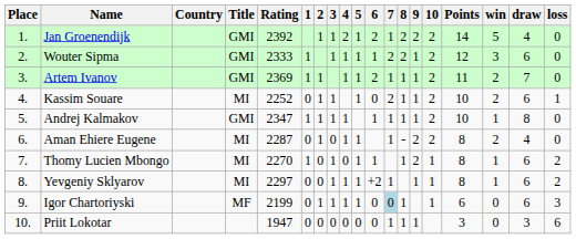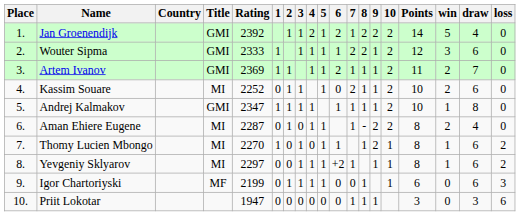 <table class=wikitable style="text-align: center;">
 <tr>
 <th>Place</th>
 <th>Name</th>
 <th>Country</th>
 <th>Title</th>
 <th>Rating</th>
 <th>1</th>
 <th>2</th>
 <th>3</th>
 <th>4</th>
 <th>5</th>
 <th>6</th>
 <th>7</th>
 <th>8</th>
 <th>9</th>
 <th>10</th>
 <th>Points</th>
 <th>win</th>
 <th>draw</th>
 <th>loss</th>
 </tr>
 <tr style="background:#ccffcc;">
 <td>1.</td>
 <td align="left"><a href='#'>Jan Groenendijk</a></td>
 <td align="left"></td>
 <td>GMI</td>
 <td>2392</td>
 <td></td>
 <td>1</td>
 <td>1</td>
 <td>2</td>
 <td>1</td>
 <td>2</td>
 <td>1</td>
 <td>2</td>
 <td>2</td>
 <td>2</td>
 <td>14</td>
 <td>5</td>
 <td>4</td>
 <td>0</td>
 </tr>
 <tr style="background:#ccffcc;">
 <td>2.</td>
 <td align="left">Wouter Sipma</td>
 <td align="left"></td>
 <td>GMI</td>
 <td>2333</td>
 <td>1</td>
 <td></td>
 <td>1</td>
 <td>1</td>
 <td>1</td>
 <td>1</td>
 <td>2</td>
 <td>2</td>
 <td>1</td>
 <td>2</td>
 <td>12</td>
 <td>3</td>
 <td>6</td>
 <td>0</td>
 </tr>
 <tr style="background:#ccffcc;">
 <td>3.</td>
 <td align="left"><a href='#'>Artem Ivanov</a></td>
 <td align="left"></td>
 <td>GMI</td>
 <td>2369</td>
 <td>1</td>
 <td>1</td>
 <td></td>
 <td>1</td>
 <td>1</td>
 <td>2</td>
 <td>1</td>
 <td>1</td>
 <td>1</td>
 <td>2</td>
 <td>11</td>
 <td>2</td>
 <td>7</td>
 <td>0</td>
 </tr>
 <tr>
 <td>4.</td>
 <td align="left">Kassim Souare</td>
 <td align="left"></td>
 <td>MI</td>
 <td>2252</td>
 <td>0</td>
 <td>1</td>
 <td>1</td>
 <td></td>
 <td>1</td>
 <td>0</td>
 <td>2</td>
 <td>1</td>
 <td>1</td>
 <td>2</td>
 <td>10</td>
 <td>2</td>
 <td>6</td>
-<td>1</td>
+<td>0</td>
 </tr>
 <tr>
 <td>5.</td>
 <td align="left">Andrej Kalmakov</td>
 <td align="left"></td>
 <td>GMI</td>
 <td>2347</td>
 <td>1</td>
 <td>1</td>
 <td>1</td>
 <td>1</td>
 <td></td>
 <td>1</td>
 <td>1</td>
 <td>1</td>
 <td>1</td>
 <td>2</td>
 <td>10</td>
 <td>1</td>
 <td>8</td>
 <td>0</td>
 </tr>
 <tr>
 <td>6.</td>
 <td align="left">Aman Ehiere Eugene</td>
 <td align="left"></td>
 <td>MI</td>
 <td>2287</td>
 <td>0</td>
 <td>1</td>
 <td>0</td>
 <td>1</td>
 <td>1</td>
 <td></td>
 <td>1</td>
 <td>-</td>
 <td>2</td>
 <td>2</td>
 <td>8</td>
 <td>2</td>
 <td>4</td>
 <td>0</td>
 </tr>
 <tr>
 <td>7.</td>
 <td align="left">Thomy Lucien Mbongo</td>
 <td align="left"></td>
 <td>MI</td>
 <td>2270</td>
 <td>1</td>
 <td>0</td>
 <td>1</td>
 <td>0</td>
 <td>1</td>
 <td>1</td>
 <td></td>
 <td>1</td>
 <td>2</td>
 <td>1</td>
 <td>8</td>
 <td>1</td>
 <td>6</td>
 <td>2</td>
 </tr>
 <tr>
 <td>8.</td>
 <td align="left">Yevgeniy Sklyarov</td>
 <td align="left"></td>
 <td>MI</td>
 <td>2297</td>
 <td>0</td>
 <td>0</td>
 <td>1</td>
 <td>1</td>
 <td>1</td>
 <td>+2</td>
 <td>1</td>
 <td></td>
 <td>1</td>
 <td>1</td>
 <td>8</td>
 <td>1</td>
 <td>6</td>
 <td>2</td>
 </tr>
 <tr>
 <td>9.</td>
 <td align="left">Igor Chartoriyski</td>
 <td align="left"></td>
 <td>MF</td>
 <td>2199</td>
 <td>0</td>
 <td>1</td>
 <td>1</td>
 <td>1</td>
 <td>1</td>
 <td>0</td>
-<td style="background: lightblue;">0</td>
+<td>0</td>
 <td>1</td>
 <td></td>
 <td>1</td>
 <td>6</td>
 <td>0</td>
 <td>6</td>
 <td>3</td>
 </tr>
 <tr>
 <td>10.</td>
 <td align="left">Priit Lokotar</td>
 <td align="left"></td>
 <td></td>
 <td>1947</td>
 <td>0</td>
 <td>0</td>
 <td>0</td>
 <td>0</td>
 <td>0</td>
 <td>0</td>
 <td>1</td>
 <td>1</td>
 <td>1</td>
 <td></td>
 <td>3</td>
 <td>0</td>
 <td>3</td>
 <td>6</td>
 </tr>
 </table>
